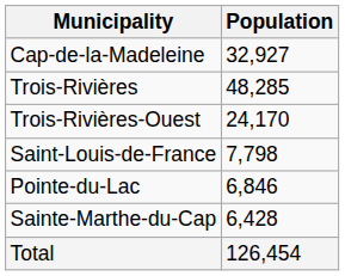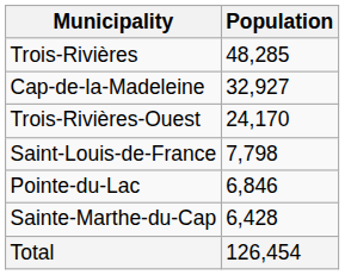 <table class="wikitable">
 <tr>
 <th>Municipality</th>
 <th>Population</th>
 </tr>
 <tr>
+<td>Trois-Rivières</td>
+<td>48,285</td>
+</tr>
+<tr>
 <td>Cap-de-la-Madeleine</td>
 <td>32,927</td>
-</tr>
-<tr>
-<td>Trois-Rivières</td>
-<td>48,285</td>
 </tr>
 <tr>
 <td>Trois-Rivières-Ouest</td>
 <td>24,170</td>
 </tr>
 <tr>
 <td>Saint-Louis-de-France</td>
 <td>7,798</td>
 </tr>
 <tr>
 <td>Pointe-du-Lac</td>
 <td>6,846</td>
 </tr>
 <tr>
 <td>Sainte-Marthe-du-Cap</td>
 <td>6,428</td>
 </tr>
 <tr style="background:#f4f4f4;">
 <td>Total</td>
 <td>126,454</td>
 </tr>
 </table>
